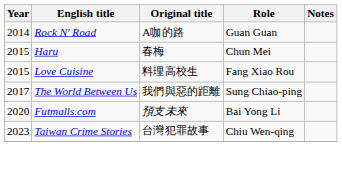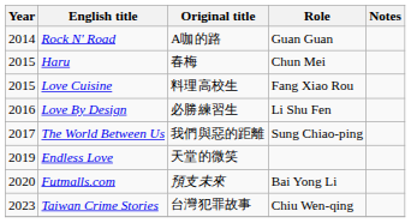 <table class="wikitable sortable">
 <tr>
 <th>Year</th>
 <th>English title</th>
 <th>Original title</th>
 <th>Role</th>
 <th class="unsortable">Notes</th>
 </tr>
 <tr>
 <td>2014</td>
 <td><em><a href='#'>Rock N' Road</a></em></td>
 <td>A咖的路</td>
 <td>Guan Guan</td>
 <td></td>
 </tr>
 <tr>
 <td>2015</td>
 <td><em><a href='#'>Haru</a></em></td>
 <td>春梅</td>
 <td>Chun Mei</td>
 <td></td>
 </tr>
 <tr>
 <td>2015</td>
 <td><em><a href='#'>Love Cuisine</a></em></td>
 <td>料理高校生</td>
 <td>Fang Xiao Rou</td>
 <td></td>
 </tr>
 <tr>
+<td>2016</td>
+<td><em><a href='#'>Love By Design</a></em></td>
+<td>必勝練習生</td>
+<td>Li Shu Fen</td>
+<td></td>
+</tr>
+<tr>
 <td>2017</td>
 <td><em><a href='#'>The World Between Us</a></em></td>
 <td>我們與惡的距離</td>
 <td>Sung Chiao-ping</td>
+<td></td>
+</tr>
+<tr>
+<td>2019</td>
+<td><em><a href='#'>Endless Love</a></em></td>
+<td>天堂的微笑</td>
+<td></td>
 <td></td>
 </tr>
 <tr>
 <td>2020</td>
 <td><em><a href='#'>Futmalls.com</a></em></td>
 <td><em>預支未來</em></td>
 <td>Bai Yong Li</td>
 <td></td>
 </tr>
 <tr>
 <td>2023</td>
 <td><em><a href='#'>Taiwan Crime Stories</a></em></td>
 <td>台灣犯罪故事</td>
 <td>Chiu Wen-qing</td>
 <td></td>
 </tr>
 <tr>
 </tr>
 </table>
